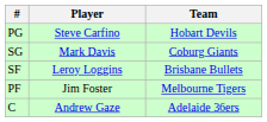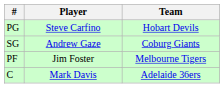 <table class="wikitable" style="text-align:center">
 <tr>
 <th width=25>#</th>
 <th width=150>Player</th>
 <th width=150>Team</th>
 </tr>
 <tr style="background:#cfc;">
 <td align=left>PG</td>
 <td><a href='#'>Steve Carfino</a></td>
 <td><a href='#'>Hobart Devils</a></td>
 </tr>
 <tr style="background:#cfc;">
 <td align=left>SG</td>
-<td><a href='#'>Mark Davis</a></td>
+<td><a href='#'>Andrew Gaze</a></td>
 <td><a href='#'>Coburg Giants</a></td>
-</tr>
-<tr style="background:#cfc;">
-<td align=left>SF</td>
-<td><a href='#'>Leroy Loggins</a></td>
-<td><a href='#'>Brisbane Bullets</a></td>
 </tr>
 <tr style="background:#cfc;">
 <td align=left>PF</td>
 <td>Jim Foster</td>
 <td><a href='#'>Melbourne Tigers</a></td>
 </tr>
 <tr style="background:#cfc;">
 <td align=left>C</td>
-<td><a href='#'>Andrew Gaze</a></td>
+<td><a href='#'>Mark Davis</a></td>
 <td><a href='#'>Adelaide 36ers</a></td>
 </tr>
 </table>
